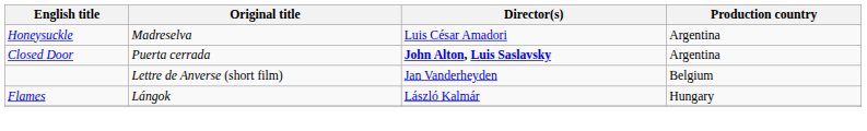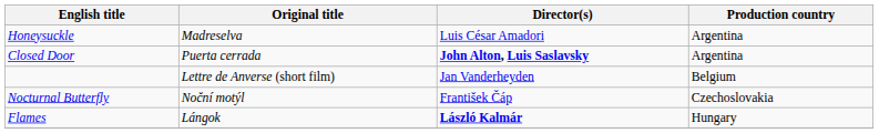 <table class="sortable wikitable" width="85%">
 <tr>
 <th>English title</th>
 <th>Original title</th>
 <th>Director(s)</th>
 <th>Production country</th>
 </tr>
 <tr>
 <td><em><a href='#'>Honeysuckle</a></em></td>
 <td><em>Madreselva</em></td>
 <td><a href='#'>Luis César Amadori</a></td>
 <td>Argentina</td>
 </tr>
 <tr>
 <td><em><a href='#'>Closed Door</a></em></td>
 <td><em>Puerta cerrada</em></td>
 <td><strong><a href='#'>John Alton</a>, <a href='#'>Luis Saslavsky</a></strong></td>
 <td>Argentina</td>
 </tr>
 <tr>
 <td></td>
 <td><em>Lettre de Anverse</em> (short film)</td>
 <td><a href='#'>Jan Vanderheyden</a></td>
 <td>Belgium</td>
 </tr>
 <tr>
+<td><em><a href='#'>Nocturnal Butterfly</a></em></td>
+<td><em>Noční motýl</em></td>
+<td><a href='#'>František Čáp</a></td>
+<td>Czechoslovakia</td>
+</tr>
+<tr>
 <td><em><a href='#'>Flames</a></em></td>
 <td><em>Lángok</em></td>
-<td><a href='#'>László Kalmár</a></td>
+<td><strong><a href='#'>László Kalmár</a></strong></td>
 <td>Hungary</td>
 </tr>
 <tr>
 </tr>
 </table>
